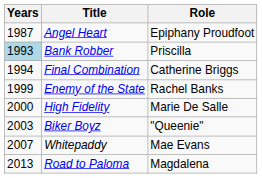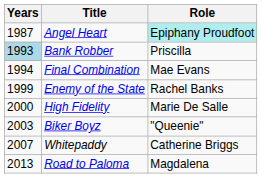 <table class="wikitable sortable">
 <tr>
 <th scope="col">Years</th>
 <th scope="col">Title</th>
 <th scope="col">Role</th>
 </tr>
 <tr>
 <td>1987</td>
 <td><em><a href='#'>Angel Heart</a></em></td>
-<td>Epiphany Proudfoot</td>
+<td style="background: paleturquoise;">Epiphany Proudfoot</td>
 </tr>
 <tr>
 <td style="background: lightblue;">1993</td>
 <td><em><a href='#'>Bank Robber</a></em></td>
 <td>Priscilla</td>
 </tr>
 <tr>
 <td>1994</td>
 <td><em><a href='#'>Final Combination</a></em></td>
-<td>Catherine Briggs</td>
+<td>Mae Evans</td>
 </tr>
 <tr>
 <td>1999</td>
 <td><em><a href='#'>Enemy of the State</a></em></td>
 <td>Rachel Banks</td>
 </tr>
 <tr>
 <td>2000</td>
 <td><em><a href='#'>High Fidelity</a></em></td>
 <td>Marie De Salle</td>
 </tr>
 <tr>
 <td>2003</td>
 <td><em><a href='#'>Biker Boyz</a></em></td>
 <td>"Queenie"</td>
 </tr>
 <tr>
 <td>2007</td>
 <td><em>Whitepaddy</em></td>
-<td>Mae Evans</td>
+<td>Catherine Briggs</td>
 </tr>
 <tr>
 <td>2013</td>
 <td><em><a href='#'>Road to Paloma</a></em></td>
 <td>Magdalena</td>
 </tr>
 </table>
